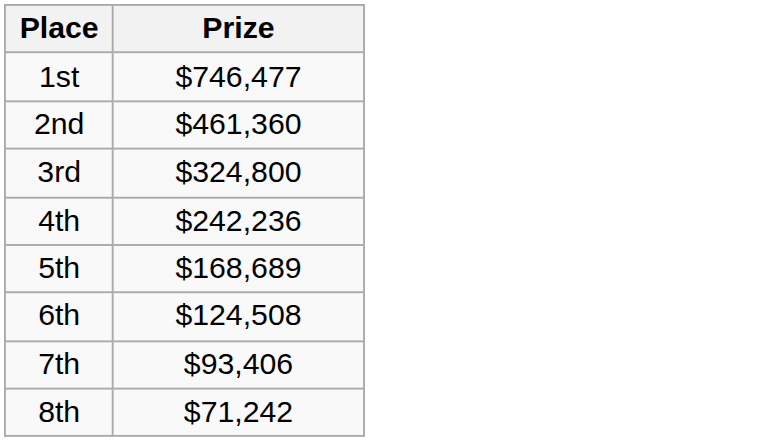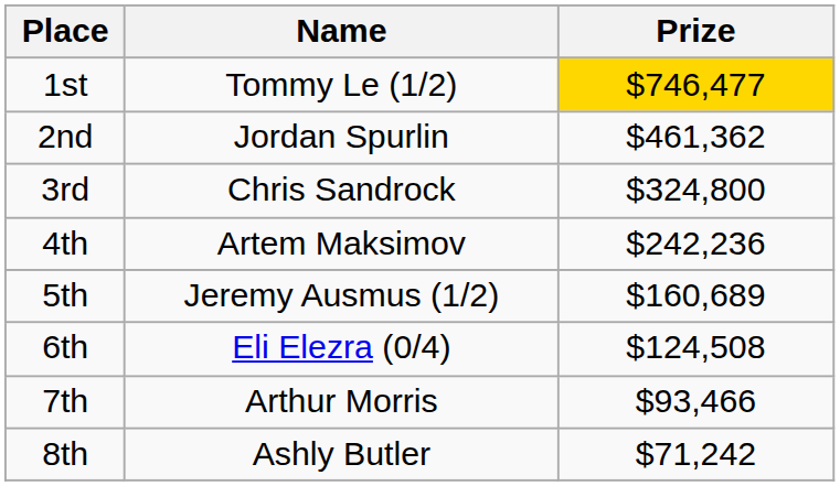 <table class="wikitable">
 <tr>
 <th width="50">Place</th>
+<th width="200">Name</th>
 <th width="125">Prize</th>
 </tr>
 <tr>
 <td align = "center">1st</td>
-<td align="center">$746,477</td>
+<td align = "center">Tommy Le (1/2)</td>
+<td align="center" style="background: gold;">$746,477</td>
 </tr>
 <tr>
 <td align = "center">2nd</td>
-<td align="center">$461,360</td>
+<td align = "center">Jordan Spurlin</td>
+<td align="center">$461,362</td>
 </tr>
 <tr>
 <td align = "center">3rd</td>
+<td align = "center">Chris Sandrock</td>
 <td align="center">$324,800</td>
 </tr>
 <tr>
 <td align = "center">4th</td>
+<td align = "center">Artem Maksimov</td>
 <td align="center">$242,236</td>
 </tr>
 <tr>
 <td align = "center">5th</td>
-<td align="center">$168,689</td>
+<td align = "center">Jeremy Ausmus (1/2)</td>
+<td align="center">$160,689</td>
 </tr>
 <tr>
 <td align = "center">6th</td>
+<td align = "center"><a href='#'>Eli Elezra</a> (0/4)</td>
 <td align="center">$124,508</td>
 </tr>
 <tr>
 <td align = "center">7th</td>
-<td align="center">$93,406</td>
+<td align = "center">Arthur Morris</td>
+<td align="center">$93,466</td>
 </tr>
 <tr>
 <td align = "center">8th</td>
+<td align = "center">Ashly Butler</td>
 <td align="center">$71,242</td>
 </tr>
 </table>
